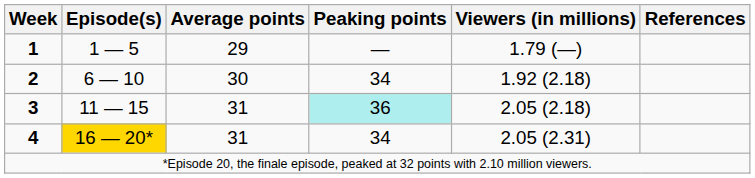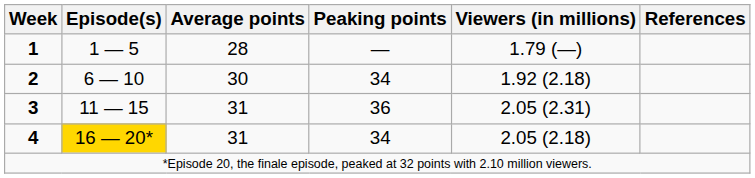 <table class="wikitable" style="text-align:center;">
 <tr>
 <th>Week</th>
 <th>Episode(s)</th>
 <th>Average points</th>
 <th>Peaking points</th>
 <th>Viewers (in millions)</th>
 <th>References</th>
 </tr>
 <tr>
 <td><strong>1</strong></td>
 <td>1 — 5</td>
-<td>29</td>
+<td>28</td>
 <td>—</td>
 <td>1.79 (—)</td>
 <td></td>
 </tr>
 <tr>
 <td><strong>2</strong></td>
 <td>6 — 10</td>
 <td>30</td>
 <td>34</td>
 <td>1.92 (2.18)</td>
 <td></td>
 </tr>
 <tr>
 <td><strong>3</strong></td>
 <td>11 — 15</td>
 <td>31</td>
-<td style="background: paleturquoise;">36</td>
-<td>2.05 (2.18)</td>
+<td>36</td>
+<td>2.05 (2.31)</td>
 <td></td>
 </tr>
 <tr>
 <td><strong>4</strong></td>
 <td style="background: gold;">16 — 20*</td>
 <td>31</td>
 <td>34</td>
-<td>2.05 (2.31)</td>
+<td>2.05 (2.18)</td>
 <td></td>
 </tr>
 <tr>
 <td colspan="10" style="text-align:center; font-size:8pt;">*Episode 20, the finale episode, peaked at 32 points with 2.10 million viewers.</td>
 </tr>
 </table>
